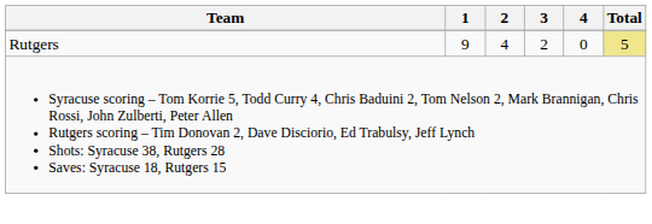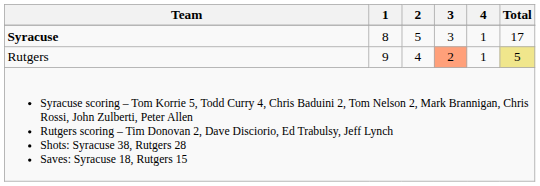 <table class="wikitable" style="text-align:center; max-width:40em">
 <tr>
 <th>Team</th>
 <th style="width:2em">1</th>
 <th style="width:2em">2</th>
 <th style="width:2em">3</th>
 <th style="width:2em">4</th>
 <th style="width:2em">Total</th>
 </tr>
 <tr>
 </tr>
 <tr>
+<td style="text-align:left"><strong>Syracuse</strong></td>
+<td>8</td>
+<td>5</td>
+<td>3</td>
+<td>1</td>
+<td>17</td>
+</tr>
+<tr>
 <td style="text-align:left">Rutgers</td>
 <td>9</td>
 <td>4</td>
-<td>2</td>
-<td>0</td>
+<td style="background: lightsalmon;">2</td>
+<td>1</td>
 <td style="background: khaki;">5</td>
 </tr>
 <tr>
 <td colspan=6 style="text-align:left; font-size:88%;"><br><ul><li>Syracuse scoring – Tom Korrie 5, Todd Curry 4, Chris Baduini 2, Tom Nelson 2, Mark Brannigan, Chris Rossi, John Zulberti, Peter Allen</li><li>Rutgers scoring – Tim Donovan 2, Dave Disciorio, Ed Trabulsy, Jeff Lynch</li><li>Shots: Syracuse 38, Rutgers 28</li><li>Saves: Syracuse 18, Rutgers 15</li></ul></td>
 </tr>
 </table>
